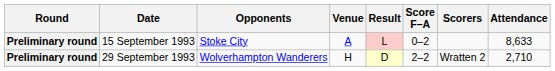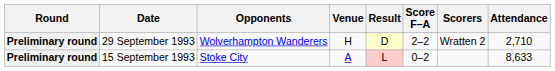 <table class="wikitable plainrowheaders" style="text-align:center">
 <tr>
 <th scope="col">Round</th>
 <th scope="col">Date</th>
 <th scope="col">Opponents</th>
 <th scope="col">Venue</th>
 <th scope="col">Result</th>
 <th scope="col">Score<br>F–A</th>
 <th scope="col">Scorers</th>
 <th scope="col">Attendance</th>
 </tr>
 <tr>
 <th scope="row">Preliminary round</th>
+<td align="left">29 September 1993</td>
+<td align="left"><a href='#'>Wolverhampton Wanderers</a></td>
+<td>H</td>
+<td style="background:#ffc;">D</td>
+<td>2–2</td>
+<td align="left">Wratten 2</td>
+<td>2,710</td>
+</tr>
+<tr>
+<th scope="row">Preliminary round</th>
 <td align="left">15 September 1993</td>
 <td align="left"><a href='#'>Stoke City</a></td>
 <td><a href='#'>A</a></td>
 <td style="background:#fcc;">L</td>
 <td>0–2</td>
 <td></td>
 <td>8,633</td>
 </tr>
-<tr>
-<th scope="row">Preliminary round</th>
-<td align="left">29 September 1993</td>
-<td align="left"><a href='#'>Wolverhampton Wanderers</a></td>
-<td>H</td>
-<td style="background:#ffc;">D</td>
-<td>2–2</td>
-<td align="left">Wratten 2</td>
-<td>2,710</td>
-</tr>
 </table>
